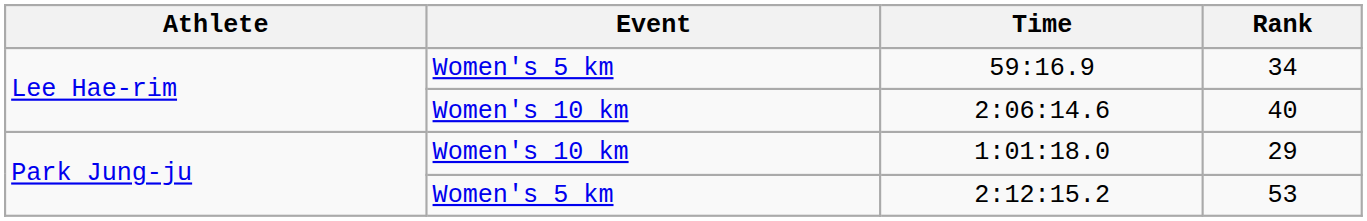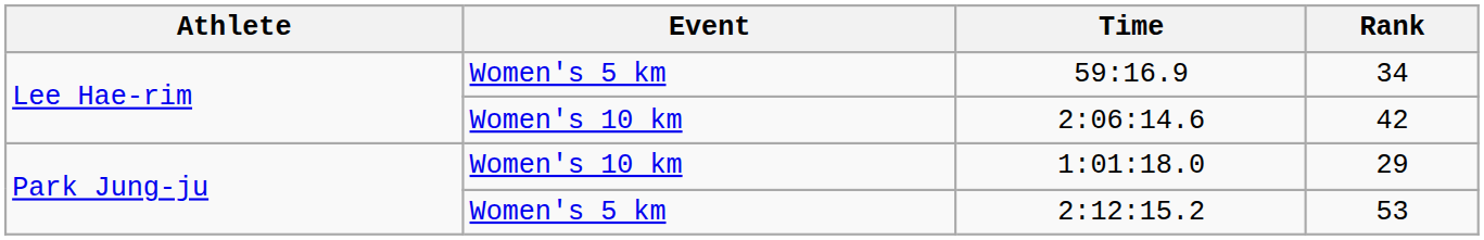 <table class="wikitable" style="text-align:center; font-size:90%; width:50%;">
 <tr>
 <th>Athlete</th>
 <th>Event</th>
 <th>Time</th>
 <th>Rank</th>
 </tr>
 <tr>
 <td align=left rowspan=2><a href='#'>Lee Hae-rim</a></td>
 <td align=left><a href='#'>Women's 5 km</a></td>
 <td>59:16.9</td>
 <td>34</td>
 </tr>
 <tr>
 <td align=left><a href='#'>Women's 10 km</a></td>
 <td>2:06:14.6</td>
-<td>40</td>
+<td>42</td>
 </tr>
 <tr>
 <td align=left rowspan=2><a href='#'>Park Jung-ju</a></td>
 <td align=left><a href='#'>Women's 10 km</a></td>
 <td>1:01:18.0</td>
 <td>29</td>
 </tr>
 <tr>
 <td align=left><a href='#'>Women's 5 km</a></td>
 <td>2:12:15.2</td>
 <td>53</td>
 </tr>
 </table>
